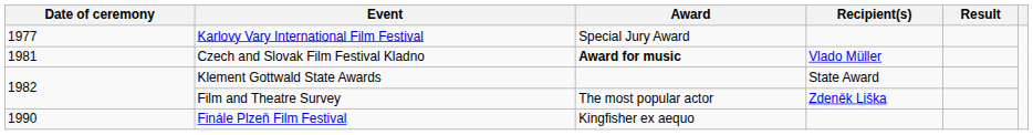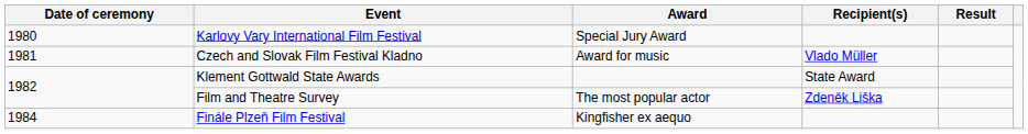 <table class="wikitable sortable" style="width: 99%;">
 <tr>
 <th scope="col">Date of ceremony</th>
 <th scope="col">Event</th>
 <th scope="col">Award</th>
 <th scope="col">Recipient(s)</th>
 <th scope="col">Result</th>
 <th scope="col" class="unsortable"></th>
 </tr>
 <tr>
-<td>1977</td>
+<td>1980</td>
 <td><a href='#'>Karlovy Vary International Film Festival</a></td>
 <td>Special Jury Award</td>
 <td></td>
 <td></td>
 <td rowspan="5"></td>
 </tr>
 <tr>
 <td>1981</td>
 <td>Czech and Slovak Film Festival Kladno</td>
-<td><strong>Award for music</strong></td>
+<td>Award for music</td>
 <td><a href='#'>Vlado Müller</a></td>
 <td></td>
 </tr>
 <tr>
 <td rowspan="2">1982</td>
 <td>Klement Gottwald State Awards</td>
 <td></td>
 <td>State Award</td>
 <td></td>
 </tr>
 <tr>
 <td>Film and Theatre Survey</td>
 <td>The most popular actor</td>
 <td><a href='#'>Zdeněk Liška</a></td>
 <td></td>
 </tr>
 <tr>
-<td>1990</td>
+<td>1984</td>
 <td><a href='#'>Finále Plzeň Film Festival</a></td>
 <td>Kingfisher ex aequo</td>
 <td></td>
 <td></td>
 </tr>
 </table>
